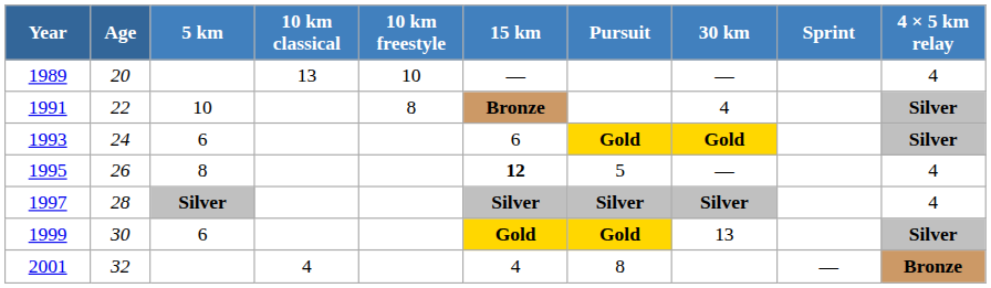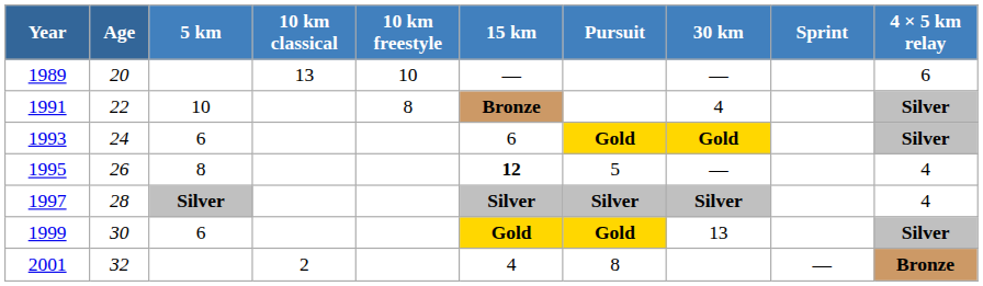 <table class="wikitable" style="font-size:95%; text-align:center; border:grey solid 1px; border-collapse:collapse; background:#ffffff;">
 <tr>
 <th style="background-color:#369; color:white; width:60px;"> Year </th>
 <th style="background-color:#369; color:white; width:40px;"> Age </th>
 <th style="background-color:#4180be; color:white; width:75px;"> 5 km </th>
 <th style="background-color:#4180be; color:white; width:75px;"> 10 km <br> classical </th>
 <th style="background-color:#4180be; color:white; width:75px;"> 10 km <br> freestyle </th>
 <th style="background-color:#4180be; color:white; width:75px;"> 15 km </th>
 <th style="background-color:#4180be; color:white; width:75px;"> Pursuit </th>
 <th style="background-color:#4180be; color:white; width:75px;"> 30 km </th>
 <th style="background-color:#4180be; color:white; width:75px;"> Sprint </th>
 <th style="background-color:#4180be; color:white; width:75px;"> 4 × 5 km <br> relay </th>
 </tr>
 <tr>
 <td><a href='#'>1989</a></td>
 <td><em>20</em></td>
 <td></td>
 <td>13</td>
 <td>10</td>
 <td>—</td>
 <td></td>
 <td>—</td>
 <td></td>
-<td>4</td>
+<td>6</td>
 </tr>
 <tr>
 <td><a href='#'>1991</a></td>
 <td><em>22</em></td>
 <td>10</td>
 <td></td>
 <td>8</td>
 <td bgcolor="cc9966"><strong>Bronze</strong></td>
 <td></td>
 <td>4</td>
 <td></td>
 <td style="background:silver;"><strong>Silver</strong></td>
 </tr>
 <tr>
 <td><a href='#'>1993</a></td>
 <td><em>24</em></td>
 <td>6</td>
 <td></td>
 <td></td>
 <td>6</td>
 <td style="background:gold;"><strong>Gold</strong></td>
 <td style="background:gold;"><strong>Gold</strong></td>
 <td></td>
 <td style="background:silver;"><strong>Silver</strong></td>
 </tr>
 <tr>
 <td><a href='#'>1995</a></td>
 <td><em>26</em></td>
 <td>8</td>
 <td></td>
 <td></td>
 <td><strong>12</strong></td>
 <td>5</td>
 <td>—</td>
 <td></td>
 <td>4</td>
 </tr>
 <tr>
 <td><a href='#'>1997</a></td>
 <td><em>28</em></td>
 <td style="background:silver;"><strong>Silver</strong></td>
 <td></td>
 <td></td>
 <td style="background:silver;"><strong>Silver</strong></td>
 <td style="background:silver;"><strong>Silver</strong></td>
 <td style="background:silver;"><strong>Silver</strong></td>
 <td></td>
 <td>4</td>
 </tr>
 <tr>
 <td><a href='#'>1999</a></td>
 <td><em>30</em></td>
 <td>6</td>
 <td></td>
 <td></td>
 <td style="background:gold;"><strong>Gold</strong></td>
 <td style="background:gold;"><strong>Gold</strong></td>
 <td>13</td>
 <td></td>
 <td style="background:silver;"><strong>Silver</strong></td>
 </tr>
 <tr>
 <td><a href='#'>2001</a></td>
 <td><em>32</em></td>
 <td></td>
-<td>4</td>
+<td>2</td>
 <td></td>
 <td>4</td>
 <td>8</td>
 <td></td>
 <td>—</td>
 <td bgcolor="cc9966"><strong>Bronze</strong></td>
 </tr>
 </table>
